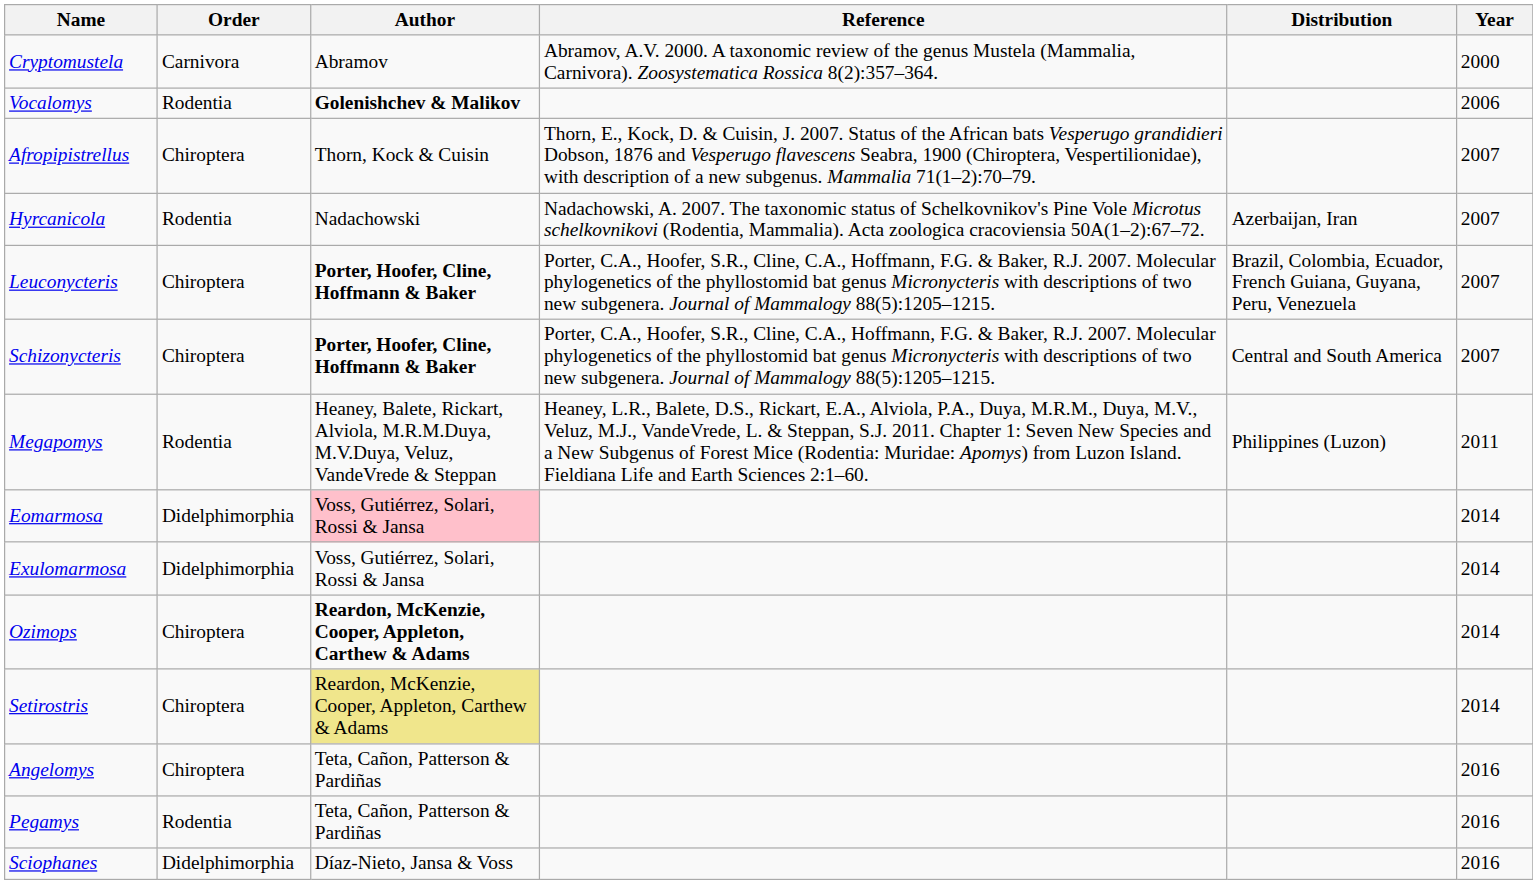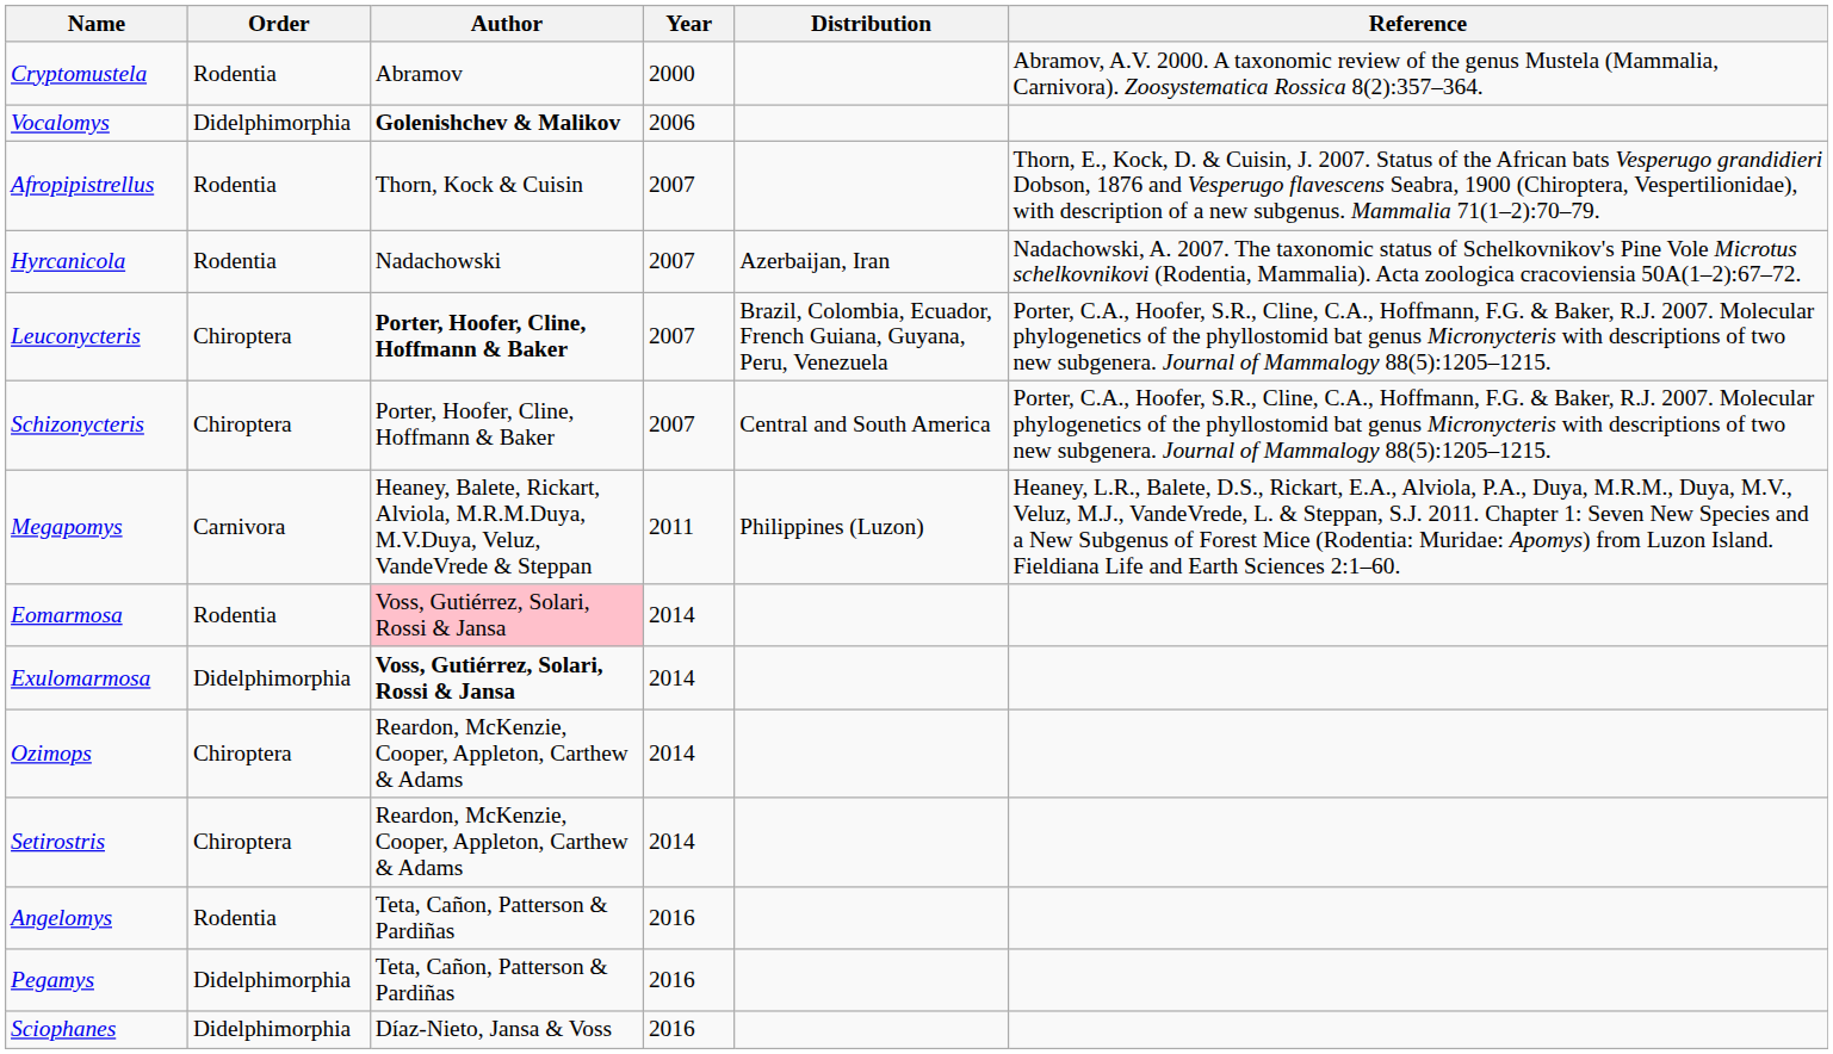 <table class="wikitable sortable" width="100%" border="1" cellspacing="1" cellpadding="1">
 <tr>
 <th width="10%">Name</th>
 <th width="10%">Order</th>
 <th width="15%">Author</th>
+<th width="5%">Year</th>
+<th width="15%">Distribution</th>
 <th width="45%">Reference</th>
-<th width="15%">Distribution</th>
-<th width="5%">Year</th>
 </tr>
 <tr>
 <td><em><a href='#'>Cryptomustela</a></em></td>
-<td>Carnivora</td>
+<td>Rodentia</td>
 <td>Abramov</td>
+<td>2000</td>
+<td></td>
 <td>Abramov, A.V. 2000. A taxonomic review of the genus Mustela (Mammalia, Carnivora). <em>Zoosystematica Rossica</em> 8(2):357–364.</td>
-<td></td>
-<td>2000</td>
 </tr>
 <tr>
 <td><em><a href='#'>Vocalomys</a></em></td>
-<td>Rodentia</td>
+<td>Didelphimorphia</td>
 <td><strong>Golenishchev & Malikov</strong></td>
+<td>2006</td>
 <td></td>
 <td></td>
-<td>2006</td>
 </tr>
 <tr>
 <td><em><a href='#'>Afropipistrellus</a></em></td>
-<td>Chiroptera</td>
+<td>Rodentia</td>
 <td>Thorn, Kock & Cuisin</td>
+<td>2007</td>
+<td></td>
 <td>Thorn, E., Kock, D. & Cuisin, J. 2007. Status of the African bats <em>Vesperugo grandidieri</em> Dobson, 1876 and <em>Vesperugo flavescens</em> Seabra, 1900 (Chiroptera, Vespertilionidae), with description of a new subgenus. <em>Mammalia</em> 71(1–2):70–79.</td>
-<td></td>
-<td>2007</td>
 </tr>
 <tr>
 <td><em><a href='#'>Hyrcanicola</a></em></td>
 <td>Rodentia</td>
 <td>Nadachowski</td>
+<td>2007</td>
+<td>Azerbaijan, Iran</td>
 <td>Nadachowski, A. 2007. The taxonomic status of Schelkovnikov's Pine Vole <em>Microtus schelkovnikovi</em> (Rodentia, Mammalia). Acta zoologica cracoviensia 50A(1–2):67–72. </td>
-<td>Azerbaijan, Iran</td>
-<td>2007</td>
 </tr>
 <tr>
 <td><em><a href='#'>Leuconycteris</a></em></td>
 <td>Chiroptera</td>
 <td><strong>Porter, Hoofer, Cline, Hoffmann & Baker</strong></td>
+<td>2007</td>
+<td>Brazil, Colombia, Ecuador, French Guiana, Guyana, Peru, Venezuela</td>
 <td>Porter, C.A., Hoofer, S.R., Cline, C.A., Hoffmann, F.G. & Baker, R.J. 2007. Molecular phylogenetics of the phyllostomid bat genus <em>Micronycteris</em> with descriptions of two new subgenera. <em>Journal of Mammalogy</em> 88(5):1205–1215.</td>
-<td>Brazil, Colombia, Ecuador, French Guiana, Guyana, Peru, Venezuela</td>
-<td>2007</td>
 </tr>
 <tr>
 <td><em><a href='#'>Schizonycteris</a></em></td>
 <td>Chiroptera</td>
-<td><strong>Porter, Hoofer, Cline, Hoffmann & Baker</strong></td>
+<td>Porter, Hoofer, Cline, Hoffmann & Baker</td>
+<td>2007</td>
+<td>Central and South America</td>
 <td>Porter, C.A., Hoofer, S.R., Cline, C.A., Hoffmann, F.G. & Baker, R.J. 2007. Molecular phylogenetics of the phyllostomid bat genus <em>Micronycteris</em> with descriptions of two new subgenera. <em>Journal of Mammalogy</em> 88(5):1205–1215.</td>
-<td>Central and South America</td>
-<td>2007</td>
 </tr>
 <tr>
 <td><em><a href='#'>Megapomys</a></em></td>
-<td>Rodentia</td>
+<td>Carnivora</td>
 <td>Heaney, Balete, Rickart, Alviola, M.R.M.Duya, M.V.Duya, Veluz, VandeVrede & Steppan</td>
+<td>2011</td>
+<td>Philippines (Luzon)</td>
 <td>Heaney, L.R., Balete, D.S., Rickart, E.A., Alviola, P.A., Duya, M.R.M., Duya, M.V., Veluz, M.J., VandeVrede, L. & Steppan, S.J. 2011. Chapter 1: Seven New Species and a New Subgenus of Forest Mice (Rodentia: Muridae: <em>Apomys</em>) from Luzon Island. Fieldiana Life and Earth Sciences 2:1–60.</td>
-<td>Philippines (Luzon)</td>
-<td>2011</td>
 </tr>
 <tr>
 <td><em><a href='#'>Eomarmosa</a></em></td>
-<td>Didelphimorphia</td>
+<td>Rodentia</td>
 <td style="background: pink;">Voss, Gutiérrez, Solari, Rossi & Jansa</td>
+<td>2014</td>
 <td></td>
 <td></td>
-<td>2014</td>
 </tr>
 <tr>
 <td><em><a href='#'>Exulomarmosa</a></em></td>
 <td>Didelphimorphia</td>
-<td>Voss, Gutiérrez, Solari, Rossi & Jansa</td>
+<td><strong>Voss, Gutiérrez, Solari, Rossi & Jansa</strong></td>
+<td>2014</td>
 <td></td>
 <td></td>
-<td>2014</td>
 </tr>
 <tr>
 <td><em><a href='#'>Ozimops</a></em></td>
 <td>Chiroptera</td>
-<td><strong>Reardon, McKenzie, Cooper, Appleton, Carthew & Adams</strong></td>
+<td>Reardon, McKenzie, Cooper, Appleton, Carthew & Adams</td>
+<td>2014</td>
 <td></td>
 <td></td>
-<td>2014</td>
 </tr>
 <tr>
 <td><em><a href='#'>Setirostris</a></em></td>
 <td>Chiroptera</td>
-<td style="background: khaki;">Reardon, McKenzie, Cooper, Appleton, Carthew & Adams</td>
+<td>Reardon, McKenzie, Cooper, Appleton, Carthew & Adams</td>
+<td>2014</td>
 <td></td>
 <td></td>
-<td>2014</td>
 </tr>
 <tr>
 <td><em><a href='#'>Angelomys</a></em></td>
-<td>Chiroptera</td>
+<td>Rodentia</td>
 <td>Teta, Cañon, Patterson & Pardiñas</td>
+<td>2016</td>
 <td></td>
 <td></td>
-<td>2016</td>
 </tr>
 <tr>
 <td><em><a href='#'>Pegamys</a></em></td>
-<td>Rodentia</td>
+<td>Didelphimorphia</td>
 <td>Teta, Cañon, Patterson & Pardiñas</td>
+<td>2016</td>
 <td></td>
 <td></td>
-<td>2016</td>
 </tr>
 <tr>
 <td><em><a href='#'>Sciophanes</a></em></td>
 <td>Didelphimorphia</td>
 <td>Díaz-Nieto, Jansa & Voss</td>
+<td>2016</td>
 <td></td>
 <td></td>
-<td>2016</td>
 </tr>
 </table>
